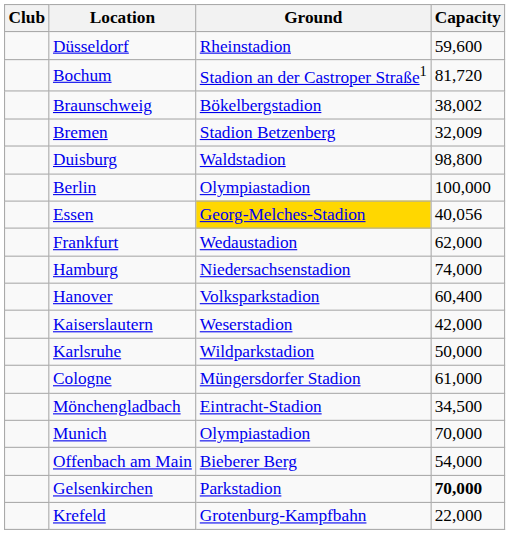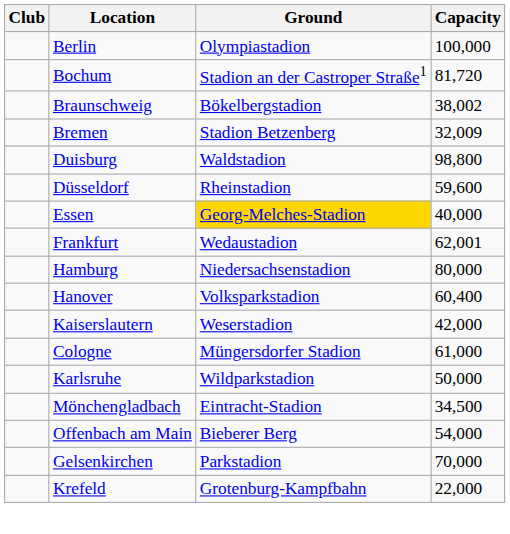 <table class="wikitable sortable">
 <tr>
 <th>Club</th>
 <th>Location</th>
 <th>Ground</th>
 <th>Capacity</th>
 </tr>
 <tr>
 <td></td>
-<td><a href='#'>Düsseldorf</a></td>
-<td><a href='#'>Rheinstadion</a></td>
-<td>59,600</td>
+<td><a href='#'>Berlin</a></td>
+<td><a href='#'>Olympiastadion</a></td>
+<td>100,000</td>
 </tr>
 <tr>
 <td></td>
 <td><a href='#'>Bochum</a></td>
 <td><a href='#'>Stadion an der Castroper Straße</a><sup>1</sup></td>
 <td>81,720</td>
 </tr>
 <tr>
 <td></td>
 <td><a href='#'>Braunschweig</a></td>
 <td><a href='#'>Bökelbergstadion</a></td>
 <td>38,002</td>
 </tr>
 <tr>
 <td></td>
 <td><a href='#'>Bremen</a></td>
 <td><a href='#'>Stadion Betzenberg</a></td>
 <td>32,009</td>
 </tr>
 <tr>
 <td></td>
 <td><a href='#'>Duisburg</a></td>
 <td><a href='#'>Waldstadion</a></td>
 <td>98,800</td>
 </tr>
 <tr>
 <td></td>
-<td><a href='#'>Berlin</a></td>
-<td><a href='#'>Olympiastadion</a></td>
-<td>100,000</td>
+<td><a href='#'>Düsseldorf</a></td>
+<td><a href='#'>Rheinstadion</a></td>
+<td>59,600</td>
 </tr>
 <tr>
 <td></td>
 <td><a href='#'>Essen</a></td>
 <td style="background: gold;"><a href='#'>Georg-Melches-Stadion</a></td>
-<td>40,056</td>
+<td>40,000</td>
 </tr>
 <tr>
 <td></td>
 <td><a href='#'>Frankfurt</a></td>
 <td><a href='#'>Wedaustadion</a></td>
-<td>62,000</td>
+<td>62,001</td>
 </tr>
 <tr>
 <td></td>
 <td><a href='#'>Hamburg</a></td>
 <td><a href='#'>Niedersachsenstadion</a></td>
-<td>74,000</td>
+<td>80,000</td>
 </tr>
 <tr>
 <td></td>
 <td><a href='#'>Hanover</a></td>
 <td><a href='#'>Volksparkstadion</a></td>
 <td>60,400</td>
 </tr>
 <tr>
 <td></td>
 <td><a href='#'>Kaiserslautern</a></td>
 <td><a href='#'>Weserstadion</a></td>
 <td>42,000</td>
 </tr>
 <tr>
 <td></td>
+<td><a href='#'>Cologne</a></td>
+<td><a href='#'>Müngersdorfer Stadion</a></td>
+<td>61,000</td>
+</tr>
+<tr>
+<td></td>
 <td><a href='#'>Karlsruhe</a></td>
 <td><a href='#'>Wildparkstadion</a></td>
 <td>50,000</td>
 </tr>
 <tr>
 <td></td>
-<td><a href='#'>Cologne</a></td>
-<td><a href='#'>Müngersdorfer Stadion</a></td>
-<td>61,000</td>
-</tr>
-<tr>
-<td></td>
 <td><a href='#'>Mönchengladbach</a></td>
 <td><a href='#'>Eintracht-Stadion</a></td>
 <td>34,500</td>
-</tr>
-<tr>
-<td></td>
-<td><a href='#'>Munich</a></td>
-<td><a href='#'>Olympiastadion</a></td>
-<td>70,000</td>
 </tr>
 <tr>
 <td></td>
 <td><a href='#'>Offenbach am Main</a></td>
 <td><a href='#'>Bieberer Berg</a></td>
 <td>54,000</td>
 </tr>
 <tr>
 <td></td>
 <td><a href='#'>Gelsenkirchen</a></td>
 <td><a href='#'>Parkstadion</a></td>
-<td><strong>70,000</strong></td>
+<td>70,000</td>
 </tr>
 <tr>
 <td></td>
 <td><a href='#'>Krefeld</a></td>
 <td><a href='#'>Grotenburg-Kampfbahn</a></td>
 <td>22,000</td>
 </tr>
 </table>
